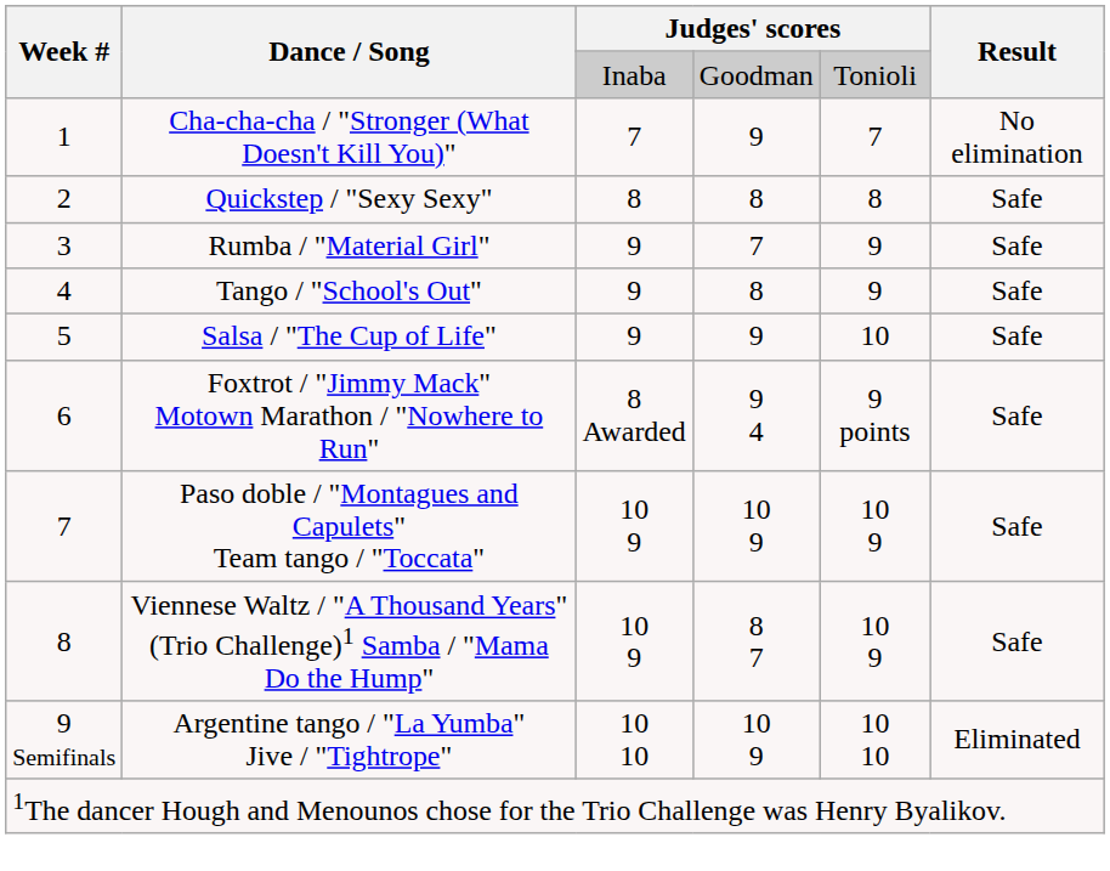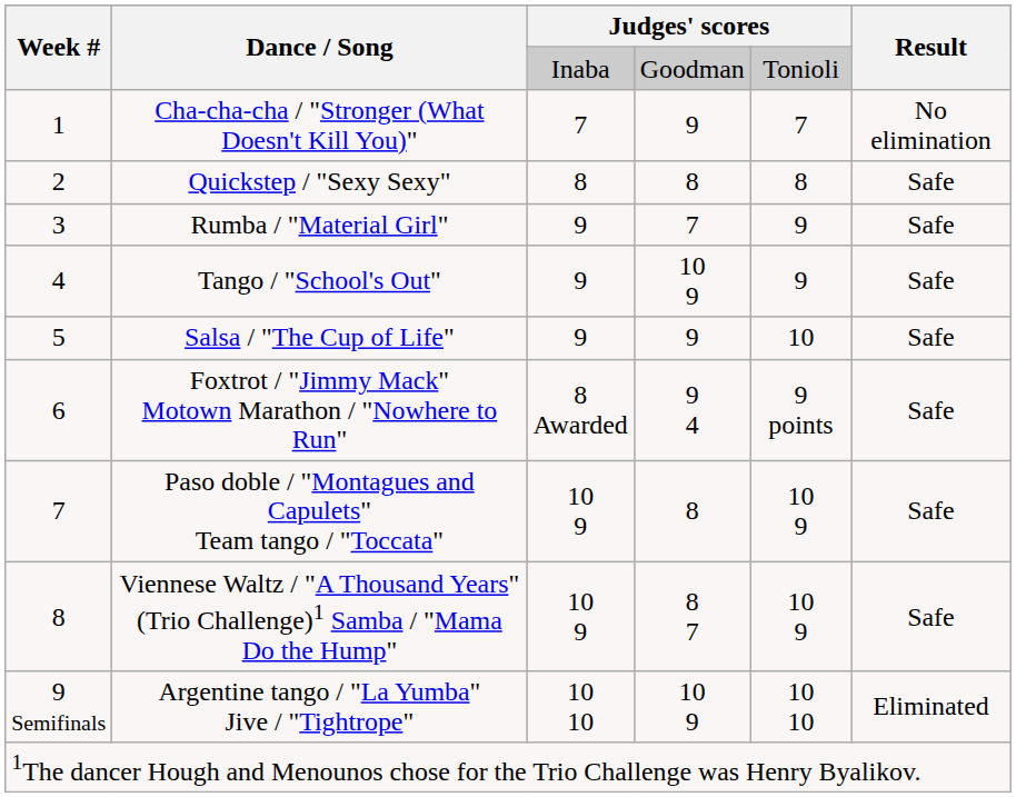 <table class="wikitable collapsible collapsed">
 <tr style="text-align: center; background:#ccc;">
 <th rowspan="2">Week #</th>
 <th rowspan="2">Dance / Song</th>
 <th colspan="3">Judges' scores</th>
 <th rowspan="2">Result</th>
 </tr>
 <tr style="text-align: center; background:#ccc;">
 <td style="width:10%; ">Inaba</td>
 <td style="width:10%; ">Goodman</td>
 <td style="width:10%; ">Tonioli</td>
 </tr>
 <tr style="text-align:center; background:#faf6f6;">
 <td>1</td>
 <td><a href='#'>Cha-cha-cha</a> / "<a href='#'>Stronger (What Doesn't Kill You)</a>"</td>
 <td>7</td>
 <td>9</td>
 <td>7</td>
 <td>No elimination</td>
 </tr>
 <tr style="text-align: center; background:#faf6f6;">
 <td>2</td>
 <td><a href='#'>Quickstep</a> / "Sexy Sexy"</td>
 <td>8</td>
 <td>8</td>
 <td>8</td>
 <td>Safe</td>
 </tr>
 <tr style="text-align: center; background:#faf6f6;">
 <td>3</td>
 <td>Rumba / "<a href='#'>Material Girl</a>"</td>
 <td>9</td>
 <td>7</td>
 <td>9</td>
 <td>Safe</td>
 </tr>
 <tr style="text-align: center; background:#faf6f6;">
 <td>4</td>
 <td>Tango / "<a href='#'>School's Out</a>"</td>
 <td>9</td>
-<td>8</td>
+<td>10<br>9</td>
 <td>9</td>
 <td>Safe</td>
 </tr>
 <tr style="text-align: center; background:#faf6f6;">
 <td>5</td>
 <td><a href='#'>Salsa</a> / "<a href='#'>The Cup of Life</a>"</td>
 <td>9</td>
 <td>9</td>
 <td>10</td>
 <td>Safe</td>
 </tr>
 <tr style="text-align: center; background:#faf6f6;">
 <td>6</td>
 <td>Foxtrot / "<a href='#'>Jimmy Mack</a>"<br><a href='#'>Motown</a> Marathon / "<a href='#'>Nowhere to Run</a>"</td>
 <td>8<br>Awarded</td>
 <td>9<br>4</td>
 <td>9<br>points</td>
 <td>Safe</td>
 </tr>
 <tr style="text-align: center; background:#faf6f6;">
 <td>7</td>
 <td>Paso doble / "<a href='#'>Montagues and Capulets</a>"<br>Team tango / "<a href='#'>Toccata</a>"</td>
 <td>10<br>9</td>
-<td>10<br>9</td>
+<td>8</td>
 <td>10<br>9</td>
 <td>Safe</td>
 </tr>
 <tr style="text-align: center; background:#faf6f6;">
 <td>8</td>
 <td>Viennese Waltz / "<a href='#'>A Thousand Years</a>"<br>(Trio Challenge)<sup>1</sup> <a href='#'>Samba</a> / "<a href='#'>Mama Do the Hump</a>"</td>
 <td>10<br>9</td>
 <td>8<br>7</td>
 <td>10<br>9</td>
 <td>Safe</td>
 </tr>
 <tr style="text-align: center; background:#faf6f6;">
 <td>9<br><small>Semifinals</small></td>
 <td>Argentine tango / "<a href='#'>La Yumba</a>"<br>Jive / "<a href='#'>Tightrope</a>"</td>
 <td>10<br>10</td>
 <td>10<br>9</td>
 <td>10<br>10</td>
 <td>Eliminated</td>
 </tr>
 <tr>
 <td colspan="6" style="background:#faf6f6; text-align:left;"><sup>1</sup>The dancer Hough and Menounos chose for the Trio Challenge was Henry Byalikov.</td>
 </tr>
 </table>
